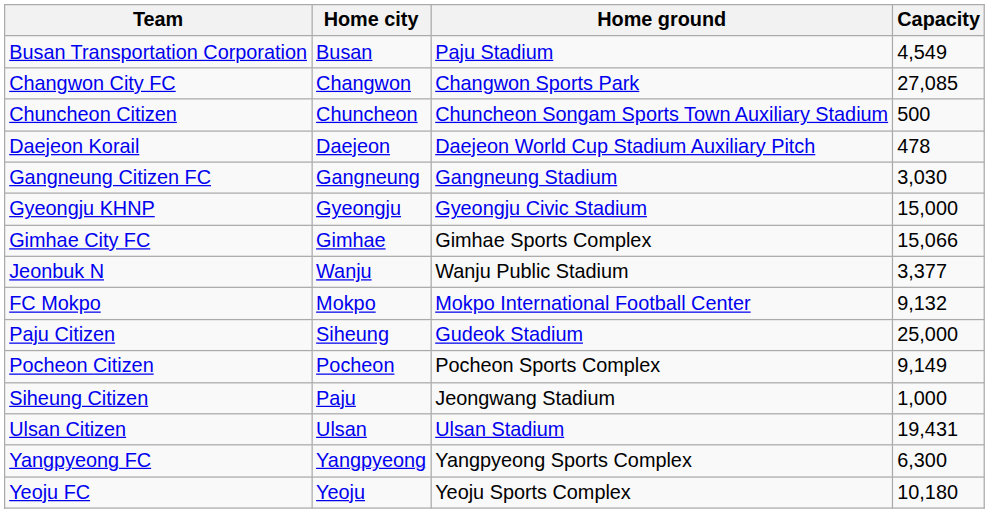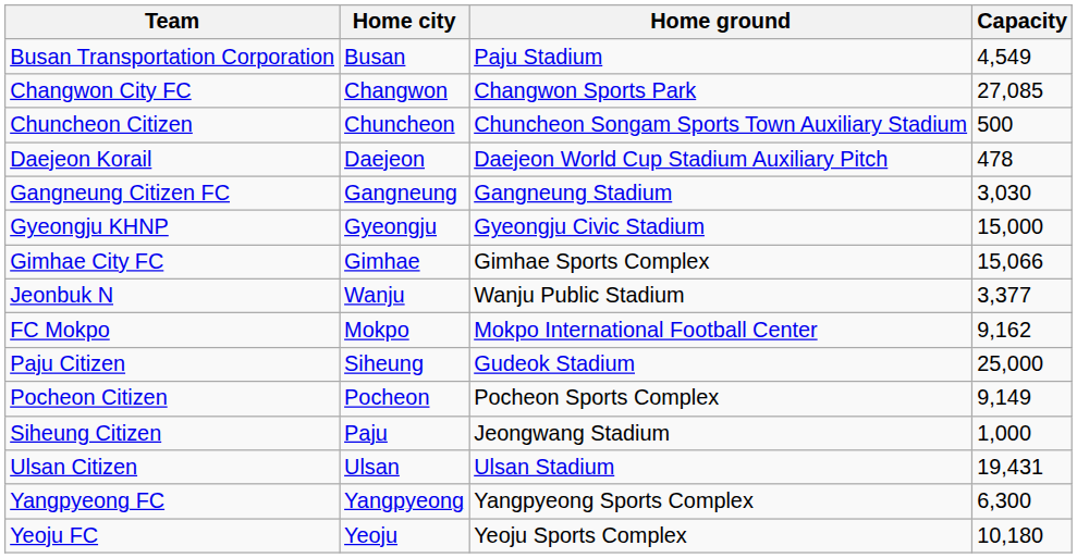 <table class="wikitable sortable">
 <tr>
 <th>Team</th>
 <th>Home city</th>
 <th>Home ground</th>
 <th>Capacity</th>
 </tr>
 <tr>
 <td><a href='#'>Busan Transportation Corporation</a></td>
 <td><a href='#'>Busan</a></td>
 <td><a href='#'>Paju Stadium</a></td>
 <td>4,549</td>
 </tr>
 <tr>
 <td><a href='#'>Changwon City FC</a></td>
 <td><a href='#'>Changwon</a></td>
 <td><a href='#'>Changwon Sports Park</a></td>
 <td>27,085</td>
 </tr>
 <tr>
 <td><a href='#'>Chuncheon Citizen</a></td>
 <td><a href='#'>Chuncheon</a></td>
 <td><a href='#'>Chuncheon Songam Sports Town Auxiliary Stadium</a></td>
 <td>500</td>
 </tr>
 <tr>
 <td><a href='#'>Daejeon Korail</a></td>
 <td><a href='#'>Daejeon</a></td>
 <td><a href='#'>Daejeon World Cup Stadium Auxiliary Pitch</a></td>
 <td>478</td>
 </tr>
 <tr>
 <td><a href='#'>Gangneung Citizen FC</a></td>
 <td><a href='#'>Gangneung</a></td>
 <td><a href='#'>Gangneung Stadium</a></td>
 <td>3,030</td>
 </tr>
 <tr>
 <td><a href='#'>Gyeongju KHNP</a></td>
 <td><a href='#'>Gyeongju</a></td>
 <td><a href='#'>Gyeongju Civic Stadium</a></td>
 <td>15,000</td>
 </tr>
 <tr>
 <td><a href='#'>Gimhae City FC</a></td>
 <td><a href='#'>Gimhae</a></td>
 <td>Gimhae Sports Complex</td>
 <td>15,066</td>
 </tr>
 <tr>
 <td><a href='#'>Jeonbuk N</a></td>
 <td><a href='#'>Wanju</a></td>
 <td>Wanju Public Stadium</td>
 <td>3,377</td>
 </tr>
 <tr>
 <td><a href='#'>FC Mokpo</a></td>
 <td><a href='#'>Mokpo</a></td>
 <td><a href='#'>Mokpo International Football Center</a></td>
-<td>9,132</td>
+<td>9,162</td>
 </tr>
 <tr>
 <td><a href='#'>Paju Citizen</a></td>
 <td><a href='#'>Siheung</a></td>
 <td><a href='#'>Gudeok Stadium</a></td>
 <td>25,000</td>
 </tr>
 <tr>
 <td><a href='#'>Pocheon Citizen</a></td>
 <td><a href='#'>Pocheon</a></td>
 <td>Pocheon Sports Complex</td>
 <td>9,149</td>
 </tr>
 <tr>
 <td><a href='#'>Siheung Citizen</a></td>
 <td><a href='#'>Paju</a></td>
 <td>Jeongwang Stadium</td>
 <td>1,000</td>
 </tr>
 <tr>
 <td><a href='#'>Ulsan Citizen</a></td>
 <td><a href='#'>Ulsan</a></td>
 <td><a href='#'>Ulsan Stadium</a></td>
 <td>19,431</td>
 </tr>
 <tr>
 <td><a href='#'>Yangpyeong FC</a></td>
 <td><a href='#'>Yangpyeong</a></td>
 <td>Yangpyeong Sports Complex</td>
 <td>6,300</td>
 </tr>
 <tr>
 <td><a href='#'>Yeoju FC</a></td>
 <td><a href='#'>Yeoju</a></td>
 <td>Yeoju Sports Complex</td>
 <td>10,180</td>
 </tr>
 </table>
